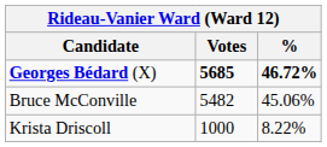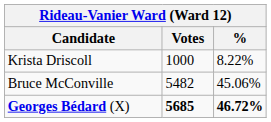 <table class="wikitable">
 <tr>
 <th colspan="3"><a href='#'>Rideau-Vanier Ward</a> (Ward 12)</th>
 </tr>
 <tr>
 <th style="width: 170px">Candidate</th>
 <th style="width: 50px">Votes</th>
 <th style="width: 40px">%</th>
 </tr>
 <tr>
-<td><strong><a href='#'>Georges Bédard</a></strong> (X)</td>
-<td><strong>5685</strong></td>
-<td><strong>46.72%</strong></td>
+<td>Krista Driscoll</td>
+<td>1000</td>
+<td>8.22%</td>
 </tr>
 <tr>
 <td>Bruce McConville</td>
 <td>5482</td>
 <td>45.06%</td>
 </tr>
 <tr>
-<td>Krista Driscoll</td>
-<td>1000</td>
-<td>8.22%</td>
+<td><strong><a href='#'>Georges Bédard</a></strong> (X)</td>
+<td><strong>5685</strong></td>
+<td><strong>46.72%</strong></td>
 </tr>
 </table>
